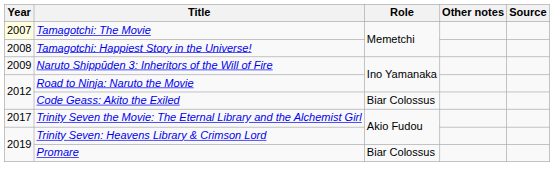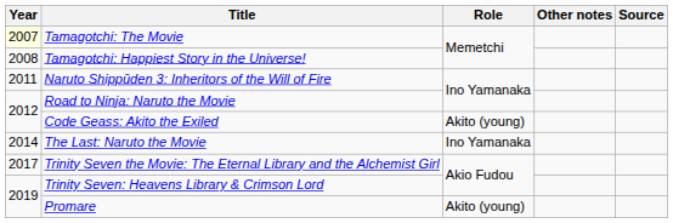 <table class="wikitable">
 <tr>
 <th>Year</th>
 <th>Title</th>
 <th>Role</th>
 <th>Other notes</th>
 <th>Source</th>
 </tr>
 <tr>
 <td style="background: lightyellow;">2007</td>
 <td><em><a href='#'>Tamagotchi: The Movie</a></em></td>
 <td rowspan="2">Memetchi</td>
 <td></td>
 <td></td>
 </tr>
 <tr>
 <td>2008</td>
 <td><em><a href='#'>Tamagotchi: Happiest Story in the Universe!</a></em></td>
 <td></td>
 <td></td>
 </tr>
 <tr>
-<td>2009</td>
+<td>2011</td>
 <td><em><a href='#'>Naruto Shippūden 3: Inheritors of the Will of Fire</a></em></td>
 <td rowspan="2">Ino Yamanaka</td>
 <td></td>
 <td></td>
 </tr>
 <tr>
 <td rowspan="2">2012</td>
 <td><em><a href='#'>Road to Ninja: Naruto the Movie</a></em></td>
 <td></td>
 <td></td>
 </tr>
 <tr>
 <td><em><a href='#'>Code Geass: Akito the Exiled</a></em></td>
-<td>Biar Colossus</td>
+<td>Akito (young)</td>
+<td></td>
+<td></td>
+</tr>
+<tr>
+<td>2014</td>
+<td><em><a href='#'>The Last: Naruto the Movie</a></em></td>
+<td>Ino Yamanaka</td>
 <td></td>
 <td></td>
 </tr>
 <tr>
 <td>2017</td>
 <td><em><a href='#'>Trinity Seven the Movie: The Eternal Library and the Alchemist Girl</a></em></td>
 <td rowspan="2">Akio Fudou</td>
 <td></td>
 <td></td>
 </tr>
 <tr>
 <td rowspan="2">2019</td>
 <td><em><a href='#'>Trinity Seven: Heavens Library & Crimson Lord</a></em></td>
 <td></td>
 <td></td>
 </tr>
 <tr>
 <td><em><a href='#'>Promare</a></em></td>
-<td>Biar Colossus</td>
+<td>Akito (young)</td>
 <td></td>
 <td></td>
 </tr>
 </table>
